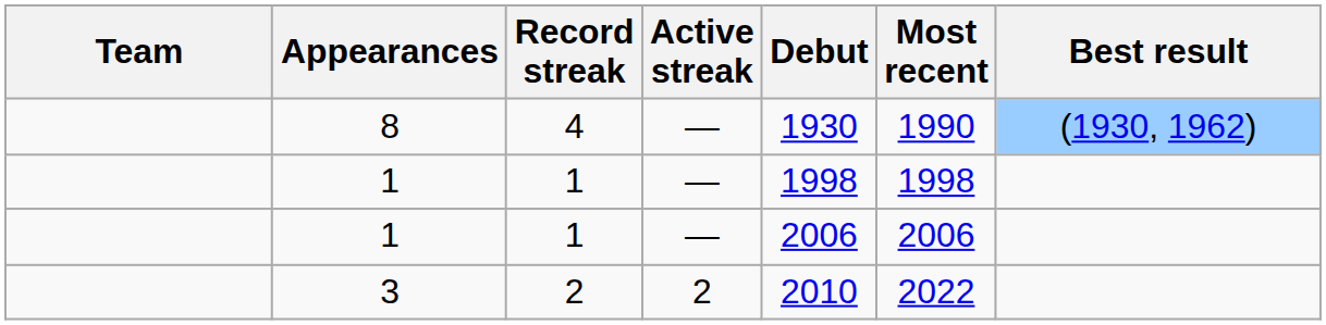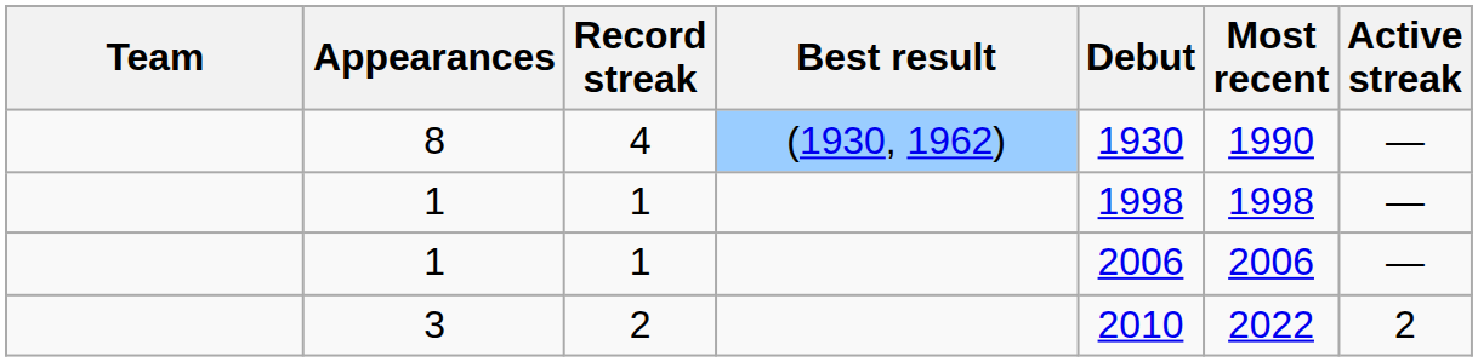 <table class="wikitable sortable" style="text-align: center">
 <tr>
 <th width=200>Team</th>
 <th>Appearances</th>
 <th>Record streak</th>
-<th>Active streak</th>
+<th width=250>Best result</th>
 <th>Debut</th>
 <th>Most recent</th>
-<th width=250>Best result</th>
+<th>Active streak</th>
 </tr>
 <tr>
 <td align=left> </td>
 <td>8</td>
 <td>4</td>
-<td>—</td>
+<td bgcolor=#9acdff> (<a href='#'>1930</a>, <a href='#'>1962</a>)</td>
 <td><a href='#'>1930</a></td>
 <td><a href='#'>1990</a></td>
-<td bgcolor=#9acdff> (<a href='#'>1930</a>, <a href='#'>1962</a>)</td>
+<td>—</td>
 </tr>
 <tr>
 <td align=left> </td>
 <td>1</td>
 <td>1</td>
-<td>—</td>
+<td></td>
 <td><a href='#'>1998</a></td>
 <td><a href='#'>1998</a></td>
-<td></td>
+<td>—</td>
 </tr>
 <tr>
 <td align=left> </td>
 <td>1</td>
 <td>1</td>
-<td>—</td>
+<td></td>
 <td><a href='#'>2006</a></td>
 <td><a href='#'>2006</a></td>
-<td></td>
+<td>—</td>
 </tr>
 <tr>
 <td align=left> </td>
 <td>3</td>
 <td>2</td>
-<td>2</td>
+<td></td>
 <td><a href='#'>2010</a></td>
 <td><a href='#'>2022</a></td>
-<td></td>
+<td>2</td>
 </tr>
 </table>
